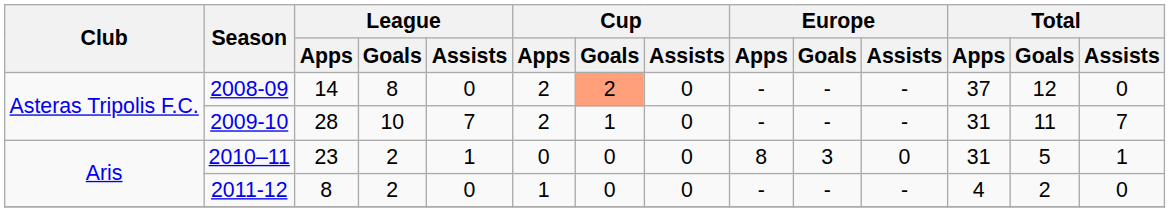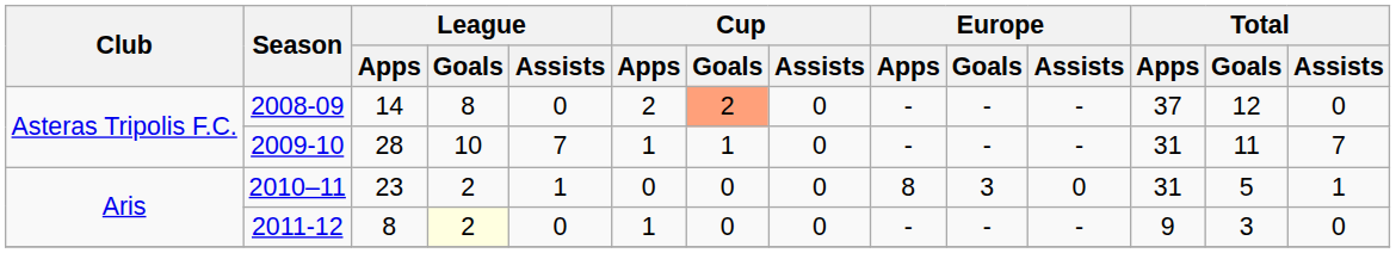 <table class="wikitable" style="text-align:center;">
 <tr>
 <th rowspan="2">Club</th>
 <th rowspan="2">Season</th>
 <th colspan="3">League</th>
 <th colspan="3">Cup</th>
 <th colspan="3">Europe</th>
 <th colspan="3">Total</th>
 </tr>
 <tr>
 <th>Apps</th>
 <th>Goals</th>
 <th>Assists</th>
 <th>Apps</th>
 <th>Goals</th>
 <th>Assists</th>
 <th>Apps</th>
 <th>Goals</th>
 <th>Assists</th>
 <th>Apps</th>
 <th>Goals</th>
 <th>Assists</th>
 </tr>
 <tr>
 <td rowspan="2"><a href='#'>Asteras Tripolis F.C.</a></td>
 <td><a href='#'>2008-09</a></td>
 <td>14</td>
 <td>8</td>
 <td>0</td>
 <td>2</td>
 <td style="background: lightsalmon;">2</td>
 <td>0</td>
 <td>-</td>
 <td>-</td>
 <td>-</td>
 <td>37</td>
 <td>12</td>
 <td>0</td>
 </tr>
 <tr>
 <td><a href='#'>2009-10</a></td>
 <td>28</td>
 <td>10</td>
 <td>7</td>
-<td>2</td>
+<td>1</td>
 <td>1</td>
 <td>0</td>
 <td>-</td>
 <td>-</td>
 <td>-</td>
 <td>31</td>
 <td>11</td>
 <td>7</td>
 </tr>
 <tr>
 <td rowspan="2"><a href='#'>Aris</a></td>
 <td><a href='#'>2010–11</a></td>
 <td>23</td>
 <td>2</td>
 <td>1</td>
 <td>0</td>
 <td>0</td>
 <td>0</td>
 <td>8</td>
 <td>3</td>
 <td>0</td>
 <td>31</td>
 <td>5</td>
 <td>1</td>
 </tr>
 <tr>
 <td><a href='#'>2011-12</a></td>
 <td>8</td>
-<td>2</td>
+<td style="background: lightyellow;">2</td>
 <td>0</td>
 <td>1</td>
 <td>0</td>
 <td>0</td>
 <td>-</td>
 <td>-</td>
 <td>-</td>
-<td>4</td>
-<td>2</td>
+<td>9</td>
+<td>3</td>
 <td>0</td>
 </tr>
 <tr>
 </tr>
 </table>
